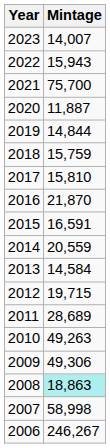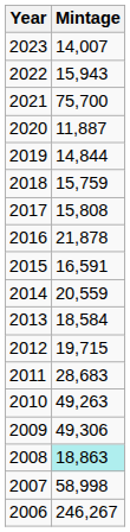 <table class="wikitable collapsible sortable">
 <tr>
 <th>Year</th>
 <th>Mintage</th>
 </tr>
 <tr>
 <td>2023</td>
 <td>14,007</td>
 </tr>
 <tr>
 <td>2022</td>
 <td>15,943</td>
 </tr>
 <tr>
 <td>2021</td>
 <td>75,700</td>
 </tr>
 <tr>
 <td>2020</td>
 <td>11,887</td>
 </tr>
 <tr>
 <td>2019</td>
 <td>14,844</td>
 </tr>
 <tr>
 <td>2018</td>
 <td>15,759</td>
 </tr>
 <tr>
 <td>2017</td>
-<td>15,810</td>
+<td>15,808</td>
 </tr>
 <tr>
 <td>2016</td>
-<td>21,870</td>
+<td>21,878</td>
 </tr>
 <tr>
 <td>2015</td>
 <td>16,591</td>
 </tr>
 <tr>
 <td>2014</td>
 <td>20,559</td>
 </tr>
 <tr>
 <td>2013</td>
-<td>14,584</td>
+<td>18,584</td>
 </tr>
 <tr>
 <td>2012</td>
 <td>19,715</td>
 </tr>
 <tr>
 <td>2011</td>
-<td>28,689</td>
+<td>28,683</td>
 </tr>
 <tr>
 <td>2010</td>
 <td>49,263</td>
 </tr>
 <tr>
 <td>2009</td>
 <td>49,306</td>
 </tr>
 <tr>
 <td>2008</td>
 <td style="background: paleturquoise;">18,863</td>
 </tr>
 <tr>
 <td>2007</td>
 <td>58,998</td>
 </tr>
 <tr>
 <td>2006</td>
 <td>246,267</td>
 </tr>
 </table>
